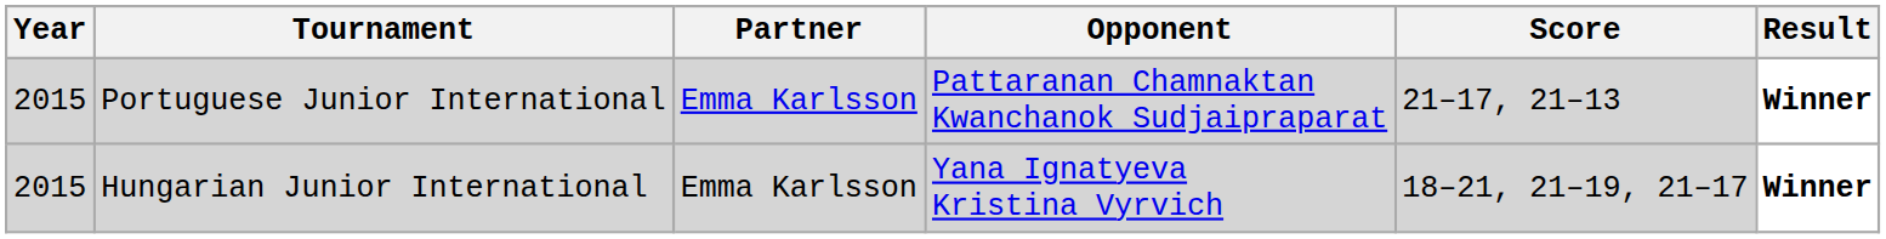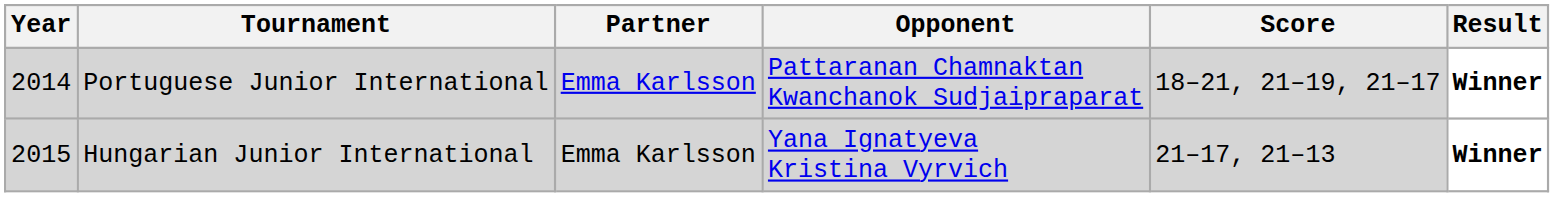 <table class="sortable wikitable" style="font-size: 90%;">
 <tr>
 <th>Year</th>
 <th>Tournament</th>
 <th>Partner</th>
 <th>Opponent</th>
 <th>Score</th>
 <th>Result</th>
 </tr>
 <tr style="background:#D5D5D5">
-<td align="center">2015</td>
+<td align="center">2014</td>
 <td align="left">Portuguese Junior International</td>
 <td align="left"> <a href='#'>Emma Karlsson</a></td>
 <td align="left"> <a href='#'>Pattaranan Chamnaktan</a><br> <a href='#'>Kwanchanok Sudjaipraparat</a></td>
-<td align="left">21–17, 21–13</td>
+<td align="left">18–21, 21–19, 21–17</td>
 <td style="text-align:left; background:white"> <strong>Winner</strong></td>
 </tr>
 <tr style="background:#D5D5D5">
 <td align="center">2015</td>
 <td align="left">Hungarian Junior International</td>
 <td align="left"> Emma Karlsson</td>
 <td align="left"> <a href='#'>Yana Ignatyeva</a><br> <a href='#'>Kristina Vyrvich</a></td>
-<td align="left">18–21, 21–19, 21–17</td>
+<td align="left">21–17, 21–13</td>
 <td style="text-align:left; background:white"> <strong>Winner</strong></td>
 </tr>
 </table>
